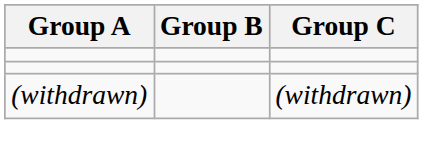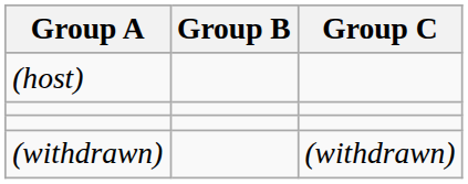 <table class="wikitable">
 <tr>
 <th>Group A</th>
 <th>Group B</th>
 <th>Group C</th>
+</tr>
+<tr>
+<td> <em>(host)</em></td>
+<td></td>
+<td></td>
 </tr>
 <tr>
 <td></td>
 <td></td>
 <td></td>
 </tr>
 <tr>
 <td></td>
 <td></td>
 <td></td>
 </tr>
 <tr>
 <td> <em>(withdrawn)</em></td>
 <td></td>
 <td> <em>(withdrawn)</em></td>
 </tr>
 </table>
